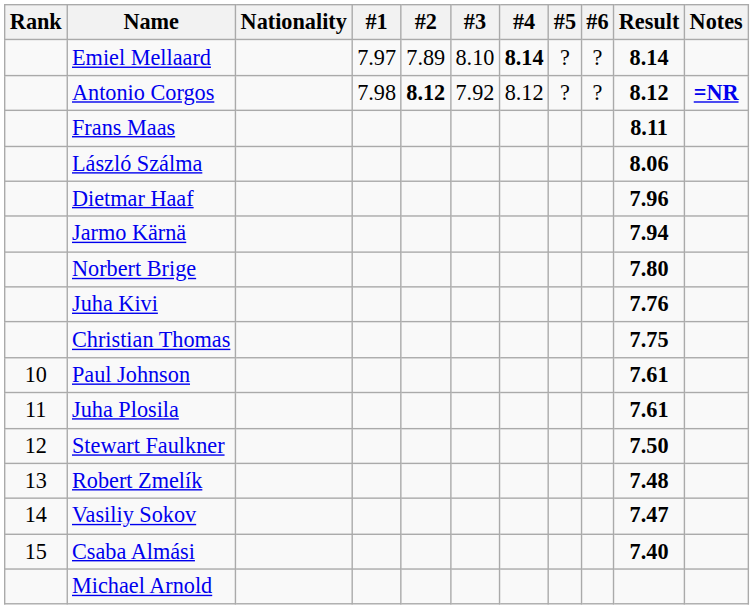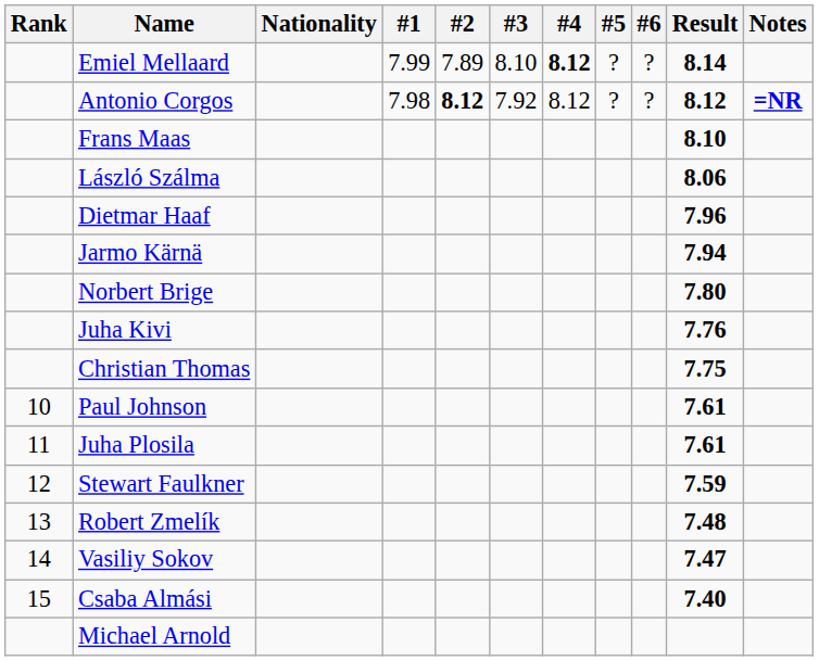 <table class="wikitable sortable" style="text-align:center">
 <tr>
 <th>Rank</th>
 <th>Name</th>
 <th>Nationality</th>
 <th>#1</th>
 <th>#2</th>
 <th>#3</th>
 <th>#4</th>
 <th>#5</th>
 <th>#6</th>
 <th>Result</th>
 <th>Notes</th>
 </tr>
 <tr>
 <td></td>
 <td align="left"><a href='#'>Emiel Mellaard</a></td>
 <td align=left></td>
-<td>7.97</td>
+<td>7.99</td>
 <td>7.89</td>
 <td>8.10</td>
-<td><strong>8.14</strong></td>
+<td><strong>8.12</strong></td>
 <td>?</td>
 <td>?</td>
 <td><strong>8.14</strong></td>
 <td></td>
 </tr>
 <tr>
 <td></td>
 <td align="left"><a href='#'>Antonio Corgos</a></td>
 <td align=left></td>
 <td>7.98</td>
 <td><strong>8.12</strong></td>
 <td>7.92</td>
 <td>8.12</td>
 <td>?</td>
 <td>?</td>
 <td><strong>8.12</strong></td>
 <td><strong><a href='#'>=NR</a></strong></td>
 </tr>
 <tr>
 <td></td>
 <td align="left"><a href='#'>Frans Maas</a></td>
 <td align=left></td>
 <td></td>
 <td></td>
 <td></td>
 <td></td>
 <td></td>
 <td></td>
-<td><strong>8.11</strong></td>
+<td><strong>8.10</strong></td>
 <td></td>
 </tr>
 <tr>
 <td></td>
 <td align="left"><a href='#'>László Szálma</a></td>
 <td align=left></td>
 <td></td>
 <td></td>
 <td></td>
 <td></td>
 <td></td>
 <td></td>
 <td><strong>8.06</strong></td>
 <td></td>
 </tr>
 <tr>
 <td></td>
 <td align="left"><a href='#'>Dietmar Haaf</a></td>
 <td align=left></td>
 <td></td>
 <td></td>
 <td></td>
 <td></td>
 <td></td>
 <td></td>
 <td><strong>7.96</strong></td>
 <td></td>
 </tr>
 <tr>
 <td></td>
 <td align="left"><a href='#'>Jarmo Kärnä</a></td>
 <td align=left></td>
 <td></td>
 <td></td>
 <td></td>
 <td></td>
 <td></td>
 <td></td>
 <td><strong>7.94</strong></td>
 <td></td>
 </tr>
 <tr>
 <td></td>
 <td align="left"><a href='#'>Norbert Brige</a></td>
 <td align=left></td>
 <td></td>
 <td></td>
 <td></td>
 <td></td>
 <td></td>
 <td></td>
 <td><strong>7.80</strong></td>
 <td></td>
 </tr>
 <tr>
 <td></td>
 <td align="left"><a href='#'>Juha Kivi</a></td>
 <td align=left></td>
 <td></td>
 <td></td>
 <td></td>
 <td></td>
 <td></td>
 <td></td>
 <td><strong>7.76</strong></td>
 <td></td>
 </tr>
 <tr>
 <td></td>
 <td align="left"><a href='#'>Christian Thomas</a></td>
 <td align=left></td>
 <td></td>
 <td></td>
 <td></td>
 <td></td>
 <td></td>
 <td></td>
 <td><strong>7.75</strong></td>
 <td></td>
 </tr>
 <tr>
 <td>10</td>
 <td align="left"><a href='#'>Paul Johnson</a></td>
 <td align=left></td>
 <td></td>
 <td></td>
 <td></td>
 <td></td>
 <td></td>
 <td></td>
 <td><strong>7.61</strong></td>
 <td></td>
 </tr>
 <tr>
 <td>11</td>
 <td align="left"><a href='#'>Juha Plosila</a></td>
 <td align=left></td>
 <td></td>
 <td></td>
 <td></td>
 <td></td>
 <td></td>
 <td></td>
 <td><strong>7.61</strong></td>
 <td></td>
 </tr>
 <tr>
 <td>12</td>
 <td align="left"><a href='#'>Stewart Faulkner</a></td>
 <td align=left></td>
 <td></td>
 <td></td>
 <td></td>
 <td></td>
 <td></td>
 <td></td>
-<td><strong>7.50</strong></td>
+<td><strong>7.59</strong></td>
 <td></td>
 </tr>
 <tr>
 <td>13</td>
 <td align="left"><a href='#'>Robert Zmelík</a></td>
 <td align=left></td>
 <td></td>
 <td></td>
 <td></td>
 <td></td>
 <td></td>
 <td></td>
 <td><strong>7.48</strong></td>
 <td></td>
 </tr>
 <tr>
 <td>14</td>
 <td align="left"><a href='#'>Vasiliy Sokov</a></td>
 <td align=left></td>
 <td></td>
 <td></td>
 <td></td>
 <td></td>
 <td></td>
 <td></td>
 <td><strong>7.47</strong></td>
 <td></td>
 </tr>
 <tr>
 <td>15</td>
 <td align="left"><a href='#'>Csaba Almási</a></td>
 <td align=left></td>
 <td></td>
 <td></td>
 <td></td>
 <td></td>
 <td></td>
 <td></td>
 <td><strong>7.40</strong></td>
 <td></td>
 </tr>
 <tr>
 <td></td>
 <td align="left"><a href='#'>Michael Arnold</a></td>
 <td align=left></td>
 <td></td>
 <td></td>
 <td></td>
 <td></td>
 <td></td>
 <td></td>
 <td><strong></strong></td>
 <td></td>
 </tr>
 </table>
